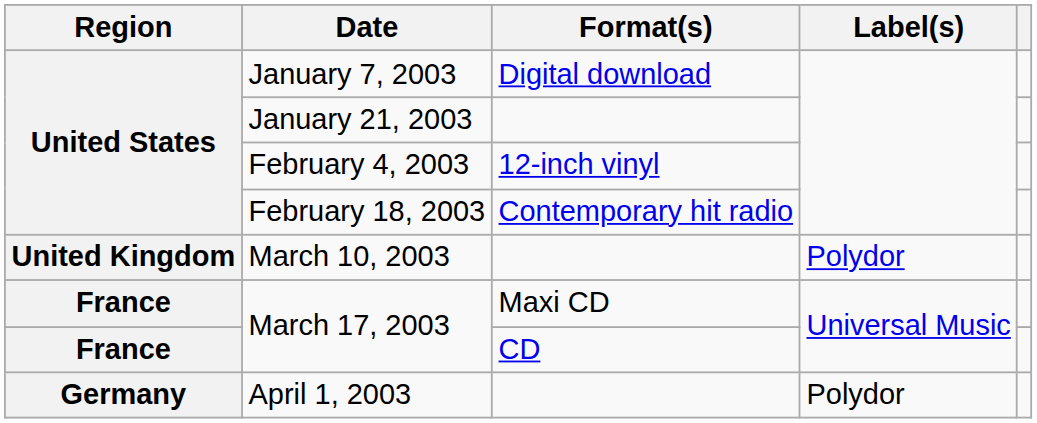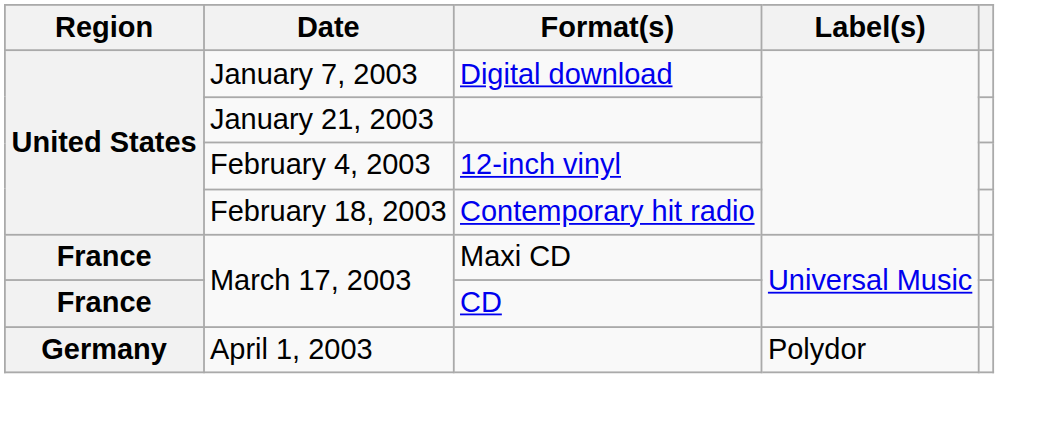 <table class="wikitable plainrowheaders" style="text-align:left">
 <tr>
 <th scope="col">Region</th>
 <th scope="col">Date</th>
 <th scope="col">Format(s)</th>
 <th scope="col">Label(s)</th>
 <th scope="col"></th>
 </tr>
 <tr>
 <th scope="row" rowspan="4">United States</th>
 <td>January 7, 2003</td>
 <td><a href='#'>Digital download</a></td>
 <td rowspan="4"></td>
 <td></td>
 </tr>
 <tr>
 <td>January 21, 2003</td>
 <td></td>
 <td></td>
 </tr>
 <tr>
 <td>February 4, 2003</td>
 <td><a href='#'>12-inch vinyl</a></td>
 <td></td>
 </tr>
 <tr>
 <td>February 18, 2003</td>
 <td><a href='#'>Contemporary hit radio</a></td>
 <td></td>
 </tr>
 <tr>
-<th scope="row">United Kingdom</th>
-<td>March 10, 2003</td>
-<td></td>
-<td><a href='#'>Polydor</a></td>
-<td></td>
-</tr>
-<tr>
 <th scope="row">France</th>
 <td rowspan="2">March 17, 2003</td>
 <td>Maxi CD</td>
 <td rowspan="2"><a href='#'>Universal Music</a></td>
 <td></td>
 </tr>
 <tr>
 <th scope="row">France</th>
 <td><a href='#'>CD</a></td>
 <td></td>
 </tr>
 <tr>
 <th scope="row">Germany</th>
 <td>April 1, 2003</td>
 <td></td>
 <td>Polydor</td>
 <td></td>
 </tr>
 </table>
